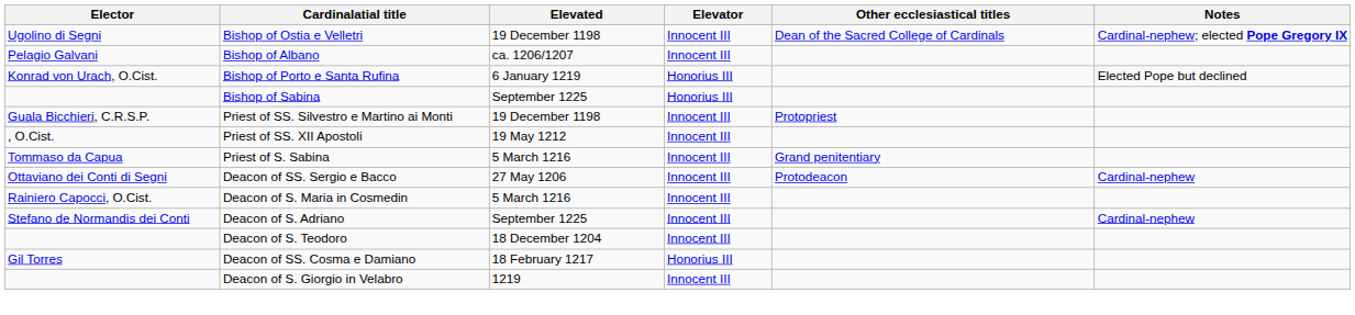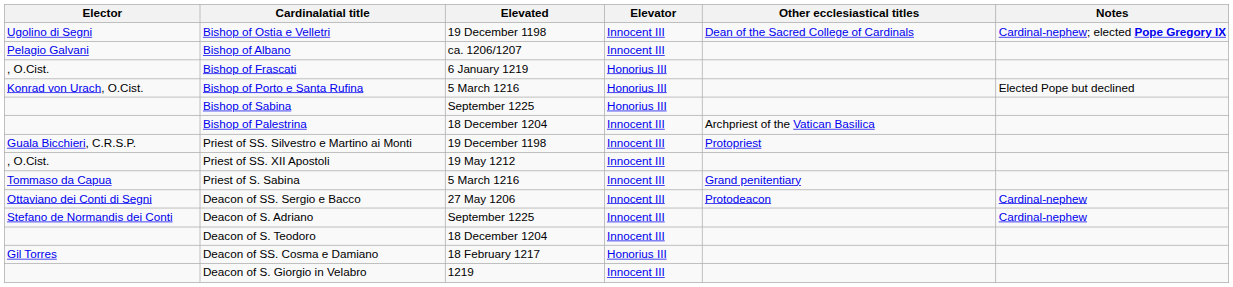 <table class="wikitable sortable">
 <tr>
 <th width="16%">Elector</th>
 <th width="20%">Cardinalatial title</th>
 <th width="13%">Elevated</th>
 <th width="8%">Elevator</th>
 <th width="24%">Other ecclesiastical titles</th>
 <th width="19%">Notes</th>
 </tr>
 <tr valign="top">
 <td><a href='#'>Ugolino di Segni</a></td>
 <td><a href='#'>Bishop of Ostia e Velletri</a></td>
 <td>19 December 1198</td>
 <td><a href='#'>Innocent III</a></td>
 <td><a href='#'>Dean of the Sacred College of Cardinals</a></td>
 <td><a href='#'>Cardinal-nephew</a>; elected <strong><a href='#'>Pope Gregory IX</a></strong></td>
 </tr>
 <tr valign="top">
 <td><a href='#'>Pelagio Galvani</a></td>
 <td><a href='#'>Bishop of Albano</a></td>
 <td>ca. 1206/1207</td>
 <td><a href='#'>Innocent III</a></td>
 <td></td>
 <td></td>
 </tr>
 <tr valign="top">
+<td>, O.Cist.</td>
+<td><a href='#'>Bishop of Frascati</a></td>
+<td>6 January 1219</td>
+<td><a href='#'>Honorius III</a></td>
+<td></td>
+<td></td>
+</tr>
+<tr valign="top">
 <td><a href='#'>Konrad von Urach</a>, O.Cist.</td>
 <td><a href='#'>Bishop of Porto e Santa Rufina</a></td>
-<td>6 January 1219</td>
+<td>5 March 1216</td>
 <td><a href='#'>Honorius III</a></td>
 <td></td>
 <td>Elected Pope but declined</td>
 </tr>
 <tr valign="top">
 <td></td>
 <td><a href='#'>Bishop of Sabina</a></td>
 <td>September 1225</td>
 <td><a href='#'>Honorius III</a></td>
+<td></td>
+</tr>
+<tr valign="top">
+<td></td>
+<td><a href='#'>Bishop of Palestrina</a></td>
+<td>18 December 1204</td>
+<td><a href='#'>Innocent III</a></td>
+<td>Archpriest of the <a href='#'>Vatican Basilica</a></td>
 <td></td>
 </tr>
 <tr valign="top">
 <td><a href='#'>Guala Bicchieri</a>, C.R.S.P.</td>
 <td>Priest of SS. Silvestro e Martino ai Monti</td>
 <td>19 December 1198</td>
 <td><a href='#'>Innocent III</a></td>
 <td><a href='#'>Protopriest</a></td>
 <td></td>
 </tr>
 <tr valign="top">
 <td>, O.Cist.</td>
 <td>Priest of SS. XII Apostoli</td>
 <td>19 May 1212</td>
 <td><a href='#'>Innocent III</a></td>
 <td></td>
 <td></td>
 </tr>
 <tr valign="top">
 <td><a href='#'>Tommaso da Capua</a></td>
 <td>Priest of S. Sabina</td>
 <td>5 March 1216</td>
 <td><a href='#'>Innocent III</a></td>
 <td><a href='#'>Grand penitentiary</a></td>
 <td></td>
 </tr>
 <tr valign="top">
 <td><a href='#'>Ottaviano dei Conti di Segni</a></td>
 <td>Deacon of SS. Sergio e Bacco</td>
 <td>27 May 1206</td>
 <td><a href='#'>Innocent III</a></td>
 <td><a href='#'>Protodeacon</a></td>
 <td><a href='#'>Cardinal-nephew</a></td>
 </tr>
 <tr valign="top">
-<td><a href='#'>Rainiero Capocci</a>, O.Cist.</td>
-<td>Deacon of S. Maria in Cosmedin</td>
-<td>5 March 1216</td>
-<td><a href='#'>Innocent III</a></td>
-<td></td>
-<td></td>
-</tr>
-<tr valign="top">
 <td><a href='#'>Stefano de Normandis dei Conti</a></td>
 <td>Deacon of S. Adriano</td>
 <td>September 1225</td>
 <td><a href='#'>Innocent III</a></td>
 <td></td>
 <td><a href='#'>Cardinal-nephew</a></td>
 </tr>
 <tr valign="top">
 <td></td>
 <td>Deacon of S. Teodoro</td>
 <td>18 December 1204</td>
 <td><a href='#'>Innocent III</a></td>
 <td></td>
 <td></td>
 </tr>
 <tr valign="top">
 <td><a href='#'>Gil Torres</a></td>
 <td>Deacon of SS. Cosma e Damiano</td>
 <td>18 February 1217</td>
 <td><a href='#'>Honorius III</a></td>
 <td></td>
 <td></td>
 </tr>
 <tr valign="top">
 <td></td>
 <td>Deacon of S. Giorgio in Velabro</td>
 <td>1219</td>
 <td><a href='#'>Innocent III</a></td>
 <td></td>
 <td></td>
 </tr>
 </table>
